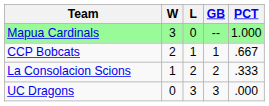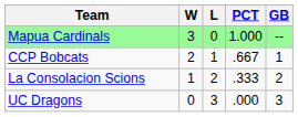 <table class="wikitable" style="text-align:center;">
 <tr>
 <th width=200px>Team</th>
 <th width=20px>W</th>
 <th width=20px>L</th>
+<th width=30px><a href='#'>PCT</a></th>
 <th width=25px><a href='#'>GB</a></th>
-<th width=30px><a href='#'>PCT</a></th>
 </tr>
 <tr bgcolor=#98fb98>
 <td align=left><a href='#'>Mapua Cardinals</a></td>
 <td>3</td>
 <td>0</td>
+<td>1.000</td>
 <td>--</td>
-<td>1.000</td>
 </tr>
 <tr>
 <td align=left><a href='#'>CCP Bobcats</a></td>
 <td>2</td>
 <td>1</td>
+<td>.667</td>
 <td>1</td>
-<td>.667</td>
 </tr>
 <tr>
 <td align=left><a href='#'>La Consolacion Scions</a></td>
 <td>1</td>
 <td>2</td>
+<td>.333</td>
 <td>2</td>
-<td>.333</td>
 </tr>
 <tr>
 <td align=left><a href='#'>UC Dragons</a></td>
 <td>0</td>
 <td>3</td>
+<td>.000</td>
 <td>3</td>
-<td>.000</td>
 </tr>
 </table>
